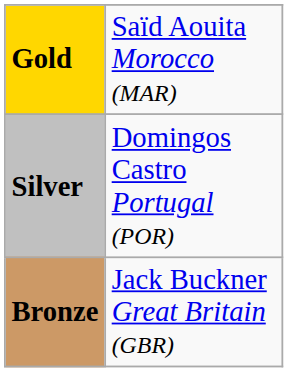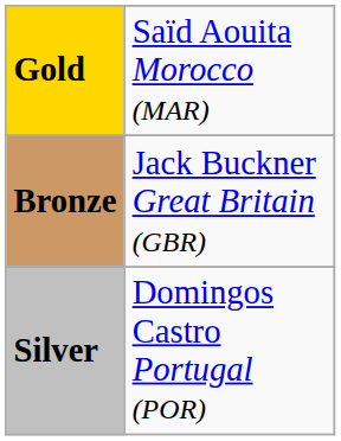 <table class="wikitable" width=25%>
 <tr>
 <td bgcolor="gold"><strong>Gold</strong></td>
 <td> <a href='#'>Saïd Aouita</a><br><em><a href='#'>Morocco</a> <small>(MAR)</small></em></td>
 </tr>
 <tr>
+<td bgcolor="CC9966"><strong>Bronze</strong></td>
+<td> <a href='#'>Jack Buckner</a><br><em><a href='#'>Great Britain</a> <small>(GBR)</small></em></td>
+</tr>
+<tr>
 <td bgcolor="silver"><strong>Silver</strong></td>
 <td> <a href='#'>Domingos Castro</a><br><em><a href='#'>Portugal</a> <small>(POR)</small></em></td>
 </tr>
-<tr>
-<td bgcolor="CC9966"><strong>Bronze</strong></td>
-<td> <a href='#'>Jack Buckner</a><br><em><a href='#'>Great Britain</a> <small>(GBR)</small></em></td>
-</tr>
 </table>
